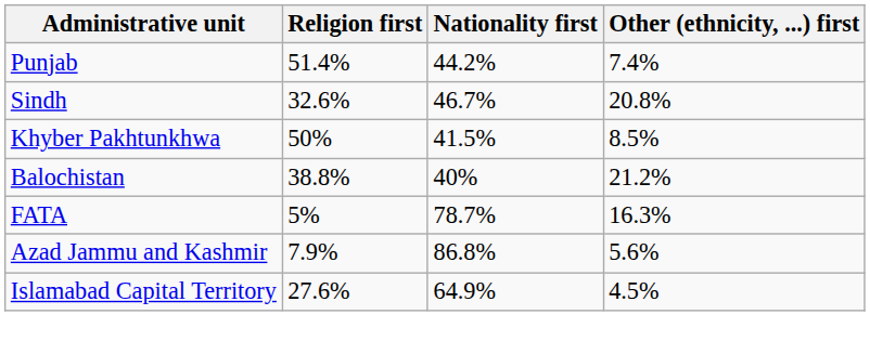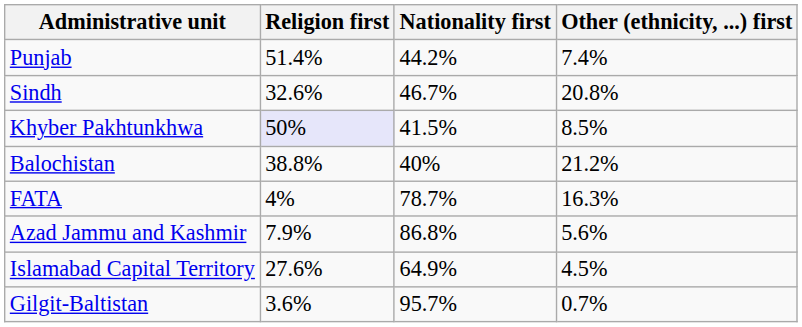 <table class="wikitable sortable">
 <tr>
 <th>Administrative unit</th>
 <th>Religion first</th>
 <th>Nationality first</th>
 <th>Other (ethnicity, ...) first</th>
 </tr>
 <tr>
 <td><a href='#'>Punjab</a></td>
 <td>51.4%</td>
 <td>44.2%</td>
 <td>7.4%</td>
 </tr>
 <tr>
 <td><a href='#'>Sindh</a></td>
 <td>32.6%</td>
 <td>46.7%</td>
 <td>20.8%</td>
 </tr>
 <tr>
 <td><a href='#'>Khyber Pakhtunkhwa</a></td>
-<td>50%</td>
+<td style="background: lavender;">50%</td>
 <td>41.5%</td>
 <td>8.5%</td>
 </tr>
 <tr>
 <td><a href='#'>Balochistan</a></td>
 <td>38.8%</td>
 <td>40%</td>
 <td>21.2%</td>
 </tr>
 <tr>
 <td><a href='#'>FATA</a></td>
-<td>5%</td>
+<td>4%</td>
 <td>78.7%</td>
 <td>16.3%</td>
 </tr>
 <tr>
 <td><a href='#'>Azad Jammu and Kashmir</a></td>
 <td>7.9%</td>
 <td>86.8%</td>
 <td>5.6%</td>
 </tr>
 <tr>
 <td><a href='#'>Islamabad Capital Territory</a></td>
 <td>27.6%</td>
 <td>64.9%</td>
 <td>4.5%</td>
 </tr>
+<tr>
+<td><a href='#'>Gilgit-Baltistan</a></td>
+<td>3.6%</td>
+<td>95.7%</td>
+<td>0.7%</td>
+</tr>
 </table>
